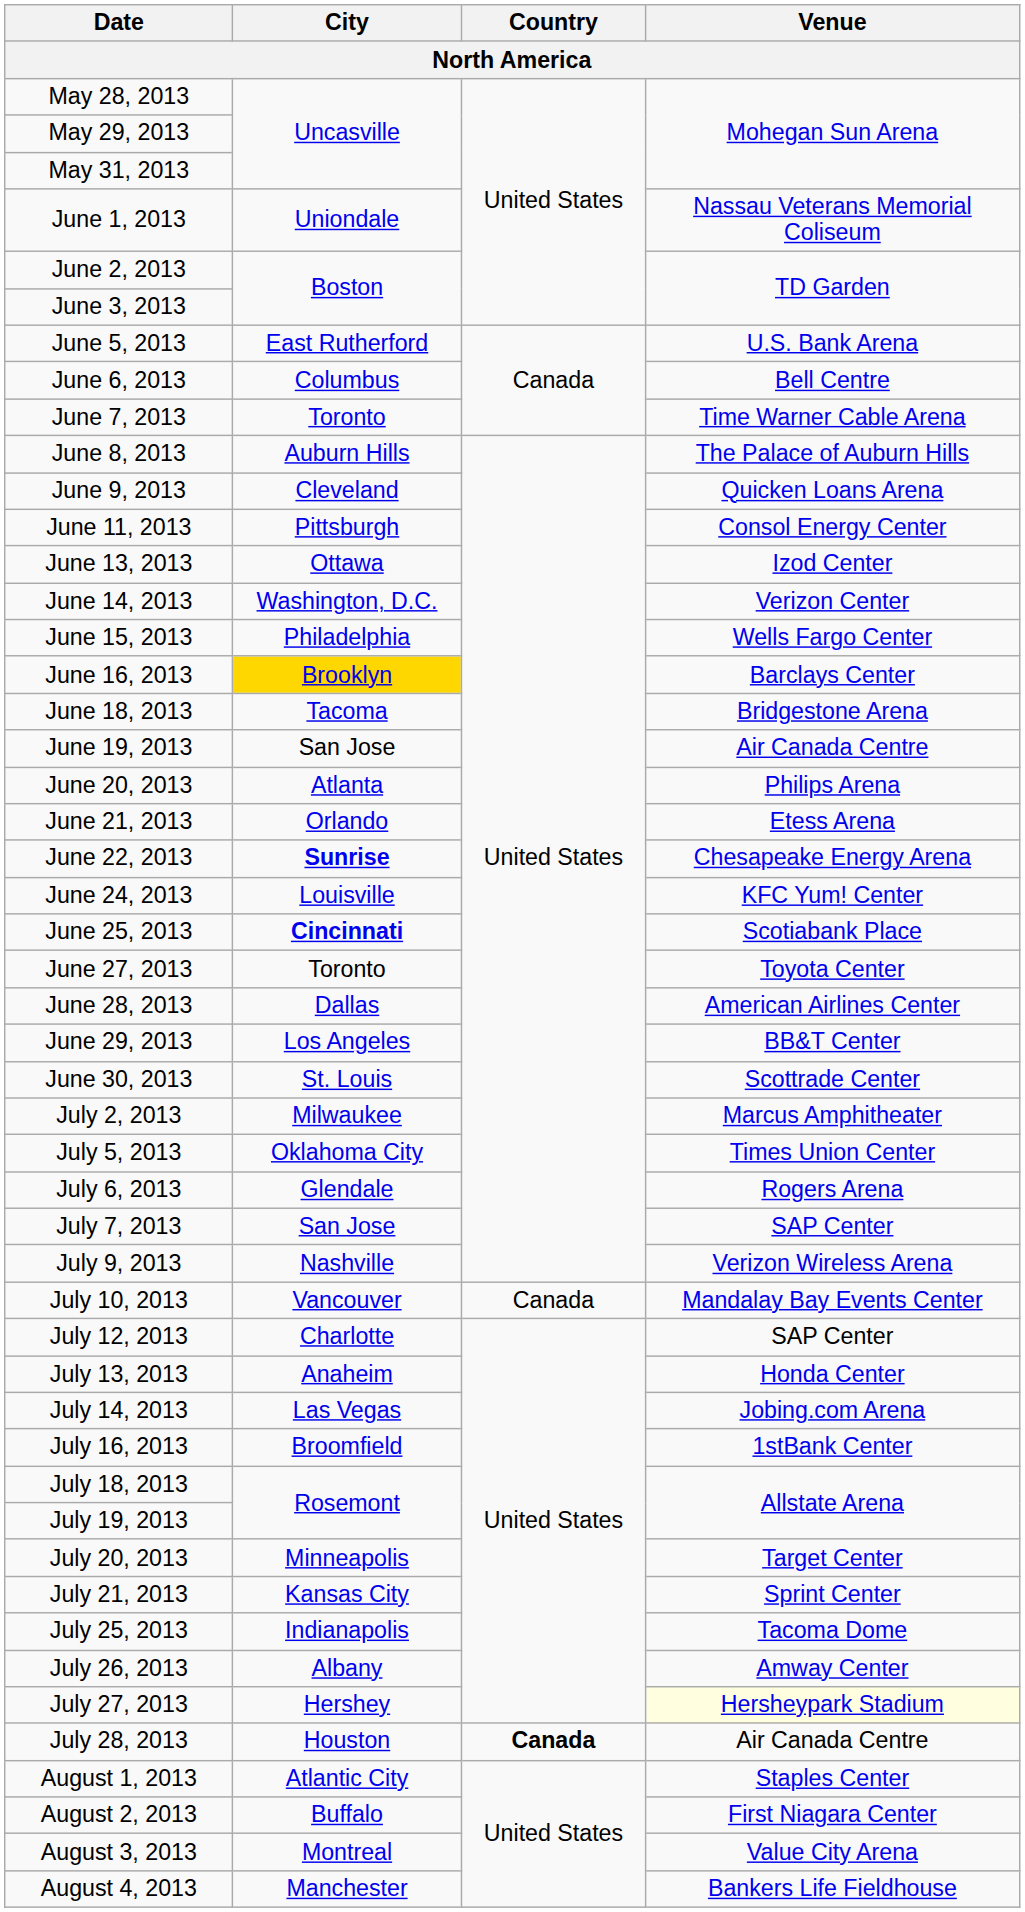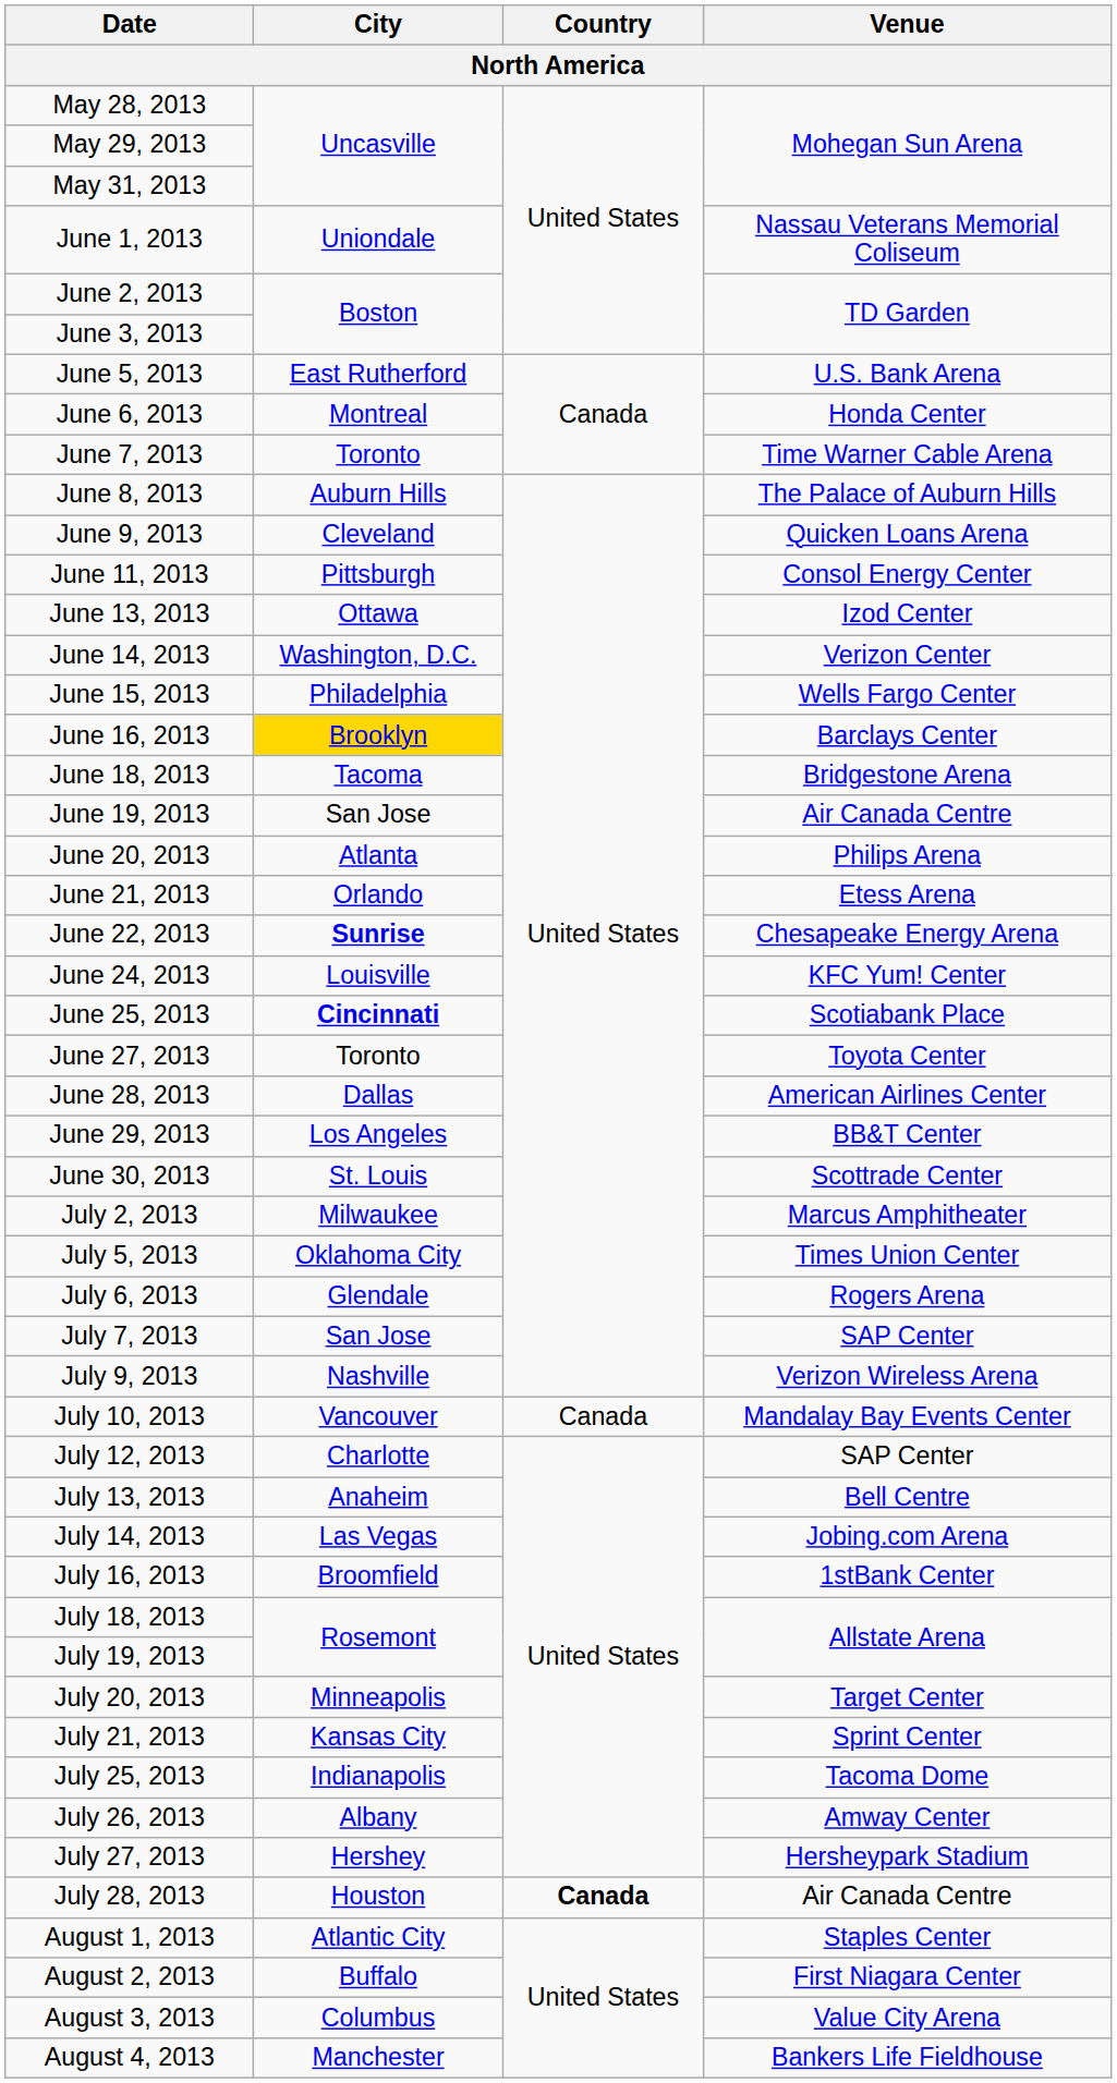 <table class="wikitable" style="text-align:center;">
 <tr>
 <th width="150">Date</th>
 <th width="150">City</th>
 <th width="120">Country</th>
 <th width="250">Venue</th>
 </tr>
 <tr>
 <th colspan="4">North America</th>
 </tr>
 <tr>
 <td>May 28, 2013</td>
 <td rowspan="3"><a href='#'>Uncasville</a></td>
 <td rowspan="6">United States</td>
 <td rowspan="3"><a href='#'>Mohegan Sun Arena</a></td>
 </tr>
 <tr>
 <td>May 29, 2013</td>
 </tr>
 <tr>
 <td>May 31, 2013</td>
 </tr>
 <tr>
 <td>June 1, 2013</td>
 <td><a href='#'>Uniondale</a></td>
 <td><a href='#'>Nassau Veterans Memorial Coliseum</a></td>
 </tr>
 <tr>
 <td>June 2, 2013</td>
 <td rowspan="2"><a href='#'>Boston</a></td>
 <td rowspan="2"><a href='#'>TD Garden</a></td>
 </tr>
 <tr>
 <td>June 3, 2013</td>
 </tr>
 <tr>
 <td>June 5, 2013</td>
 <td><a href='#'>East Rutherford</a></td>
 <td rowspan="3">Canada</td>
 <td><a href='#'>U.S. Bank Arena</a></td>
 </tr>
 <tr>
 <td>June 6, 2013</td>
-<td><a href='#'>Columbus</a></td>
-<td><a href='#'>Bell Centre</a></td>
+<td><a href='#'>Montreal</a></td>
+<td><a href='#'>Honda Center</a></td>
 </tr>
 <tr>
 <td>June 7, 2013</td>
 <td><a href='#'>Toronto</a></td>
 <td><a href='#'>Time Warner Cable Arena</a></td>
 </tr>
 <tr>
 <td>June 8, 2013</td>
 <td><a href='#'>Auburn Hills</a></td>
 <td rowspan="23">United States</td>
 <td><a href='#'>The Palace of Auburn Hills</a></td>
 </tr>
 <tr>
 <td>June 9, 2013</td>
 <td><a href='#'>Cleveland</a></td>
 <td><a href='#'>Quicken Loans Arena</a></td>
 </tr>
 <tr>
 <td>June 11, 2013</td>
 <td><a href='#'>Pittsburgh</a></td>
 <td><a href='#'>Consol Energy Center</a></td>
 </tr>
 <tr>
 <td>June 13, 2013</td>
 <td><a href='#'>Ottawa</a></td>
 <td><a href='#'>Izod Center</a></td>
 </tr>
 <tr>
 <td>June 14, 2013</td>
 <td><a href='#'>Washington, D.C.</a></td>
 <td><a href='#'>Verizon Center</a></td>
 </tr>
 <tr>
 <td>June 15, 2013</td>
 <td><a href='#'>Philadelphia</a></td>
 <td><a href='#'>Wells Fargo Center</a></td>
 </tr>
 <tr>
 <td>June 16, 2013</td>
 <td style="background: gold;"><a href='#'>Brooklyn</a></td>
 <td><a href='#'>Barclays Center</a></td>
 </tr>
 <tr>
 <td>June 18, 2013</td>
 <td><a href='#'>Tacoma</a></td>
 <td><a href='#'>Bridgestone Arena</a></td>
 </tr>
 <tr>
 <td>June 19, 2013</td>
 <td>San Jose</td>
 <td><a href='#'>Air Canada Centre</a></td>
 </tr>
 <tr>
 <td>June 20, 2013</td>
 <td><a href='#'>Atlanta</a></td>
 <td><a href='#'>Philips Arena</a></td>
 </tr>
 <tr>
 <td>June 21, 2013</td>
 <td><a href='#'>Orlando</a></td>
 <td><a href='#'>Etess Arena</a></td>
 </tr>
 <tr>
 <td>June 22, 2013</td>
 <td><strong><a href='#'>Sunrise</a></strong></td>
 <td><a href='#'>Chesapeake Energy Arena</a></td>
 </tr>
 <tr>
 <td>June 24, 2013</td>
 <td><a href='#'>Louisville</a></td>
 <td><a href='#'>KFC Yum! Center</a></td>
 </tr>
 <tr>
 <td>June 25, 2013</td>
 <td><strong><a href='#'>Cincinnati</a></strong></td>
 <td><a href='#'>Scotiabank Place</a></td>
 </tr>
 <tr>
 <td>June 27, 2013</td>
 <td>Toronto</td>
 <td><a href='#'>Toyota Center</a></td>
 </tr>
 <tr>
 <td>June 28, 2013</td>
 <td><a href='#'>Dallas</a></td>
 <td><a href='#'>American Airlines Center</a></td>
 </tr>
 <tr>
 <td>June 29, 2013</td>
 <td><a href='#'>Los Angeles</a></td>
 <td><a href='#'>BB&T Center</a></td>
 </tr>
 <tr>
 <td>June 30, 2013</td>
 <td><a href='#'>St. Louis</a></td>
 <td><a href='#'>Scottrade Center</a></td>
 </tr>
 <tr>
 <td>July 2, 2013</td>
 <td><a href='#'>Milwaukee</a></td>
 <td><a href='#'>Marcus Amphitheater</a></td>
 </tr>
 <tr>
 <td>July 5, 2013</td>
 <td><a href='#'>Oklahoma City</a></td>
 <td><a href='#'>Times Union Center</a></td>
 </tr>
 <tr>
 <td>July 6, 2013</td>
 <td><a href='#'>Glendale</a></td>
 <td><a href='#'>Rogers Arena</a></td>
 </tr>
 <tr>
 <td>July 7, 2013</td>
 <td><a href='#'>San Jose</a></td>
 <td><a href='#'>SAP Center</a></td>
 </tr>
 <tr>
 <td>July 9, 2013</td>
 <td><a href='#'>Nashville</a></td>
 <td><a href='#'>Verizon Wireless Arena</a></td>
 </tr>
 <tr>
 <td>July 10, 2013</td>
 <td><a href='#'>Vancouver</a></td>
 <td>Canada</td>
 <td><a href='#'>Mandalay Bay Events Center</a></td>
 </tr>
 <tr>
 <td>July 12, 2013</td>
 <td><a href='#'>Charlotte</a></td>
 <td rowspan="11">United States</td>
 <td>SAP Center</td>
 </tr>
 <tr>
 <td>July 13, 2013</td>
 <td><a href='#'>Anaheim</a></td>
-<td><a href='#'>Honda Center</a></td>
+<td><a href='#'>Bell Centre</a></td>
 </tr>
 <tr>
 <td>July 14, 2013</td>
 <td><a href='#'>Las Vegas</a></td>
 <td><a href='#'>Jobing.com Arena</a></td>
 </tr>
 <tr>
 <td>July 16, 2013</td>
 <td><a href='#'>Broomfield</a></td>
 <td><a href='#'>1stBank Center</a></td>
 </tr>
 <tr>
 <td>July 18, 2013</td>
 <td rowspan="2"><a href='#'>Rosemont</a></td>
 <td rowspan="2"><a href='#'>Allstate Arena</a></td>
 </tr>
 <tr>
 <td>July 19, 2013</td>
 </tr>
 <tr>
 <td>July 20, 2013</td>
 <td><a href='#'>Minneapolis</a></td>
 <td><a href='#'>Target Center</a></td>
 </tr>
 <tr>
 <td>July 21, 2013</td>
 <td><a href='#'>Kansas City</a></td>
 <td><a href='#'>Sprint Center</a></td>
 </tr>
 <tr>
 <td>July 25, 2013</td>
 <td><a href='#'>Indianapolis</a></td>
 <td><a href='#'>Tacoma Dome</a></td>
 </tr>
 <tr>
 <td>July 26, 2013</td>
 <td><a href='#'>Albany</a></td>
 <td><a href='#'>Amway Center</a></td>
 </tr>
 <tr>
 <td>July 27, 2013</td>
 <td><a href='#'>Hershey</a></td>
-<td style="background: lightyellow;"><a href='#'>Hersheypark Stadium</a></td>
+<td><a href='#'>Hersheypark Stadium</a></td>
 </tr>
 <tr>
 <td>July 28, 2013</td>
 <td><a href='#'>Houston</a></td>
 <td><strong>Canada</strong></td>
 <td>Air Canada Centre</td>
 </tr>
 <tr>
 <td>August 1, 2013</td>
 <td><a href='#'>Atlantic City</a></td>
 <td rowspan="4">United States</td>
 <td><a href='#'>Staples Center</a></td>
 </tr>
 <tr>
 <td>August 2, 2013</td>
 <td><a href='#'>Buffalo</a></td>
 <td><a href='#'>First Niagara Center</a></td>
 </tr>
 <tr>
 <td>August 3, 2013</td>
-<td><a href='#'>Montreal</a></td>
+<td><a href='#'>Columbus</a></td>
 <td><a href='#'>Value City Arena</a></td>
 </tr>
 <tr>
 <td>August 4, 2013</td>
 <td><a href='#'>Manchester</a></td>
 <td><a href='#'>Bankers Life Fieldhouse</a></td>
 </tr>
 </table>
